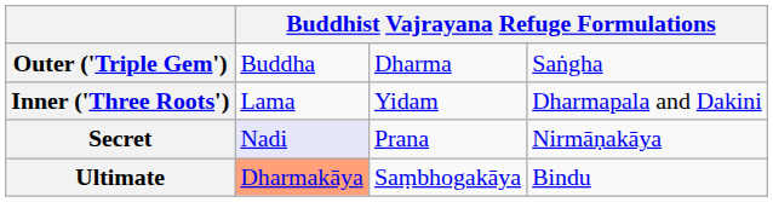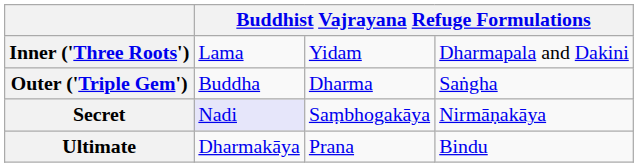 <table class="wikitable">
 <tr>
 <th></th>
 <th colspan="3"><a href='#'>Buddhist</a> <a href='#'>Vajrayana</a> <a href='#'>Refuge Formulations</a></th>
+</tr>
+<tr>
+<th>Inner ('<a href='#'>Three Roots</a>')</th>
+<td><a href='#'>Lama</a></td>
+<td><a href='#'>Yidam</a></td>
+<td><a href='#'>Dharmapala</a> and <a href='#'>Dakini</a></td>
 </tr>
 <tr>
 <th>Outer ('<a href='#'>Triple Gem</a>')</th>
 <td><a href='#'>Buddha</a></td>
 <td><a href='#'>Dharma</a></td>
 <td><a href='#'>Saṅgha</a></td>
 </tr>
 <tr>
-<th>Inner ('<a href='#'>Three Roots</a>')</th>
-<td><a href='#'>Lama</a></td>
-<td><a href='#'>Yidam</a></td>
-<td><a href='#'>Dharmapala</a> and <a href='#'>Dakini</a></td>
-</tr>
-<tr>
 <th>Secret</th>
 <td style="background: lavender;"><a href='#'>Nadi</a></td>
-<td><a href='#'>Prana</a></td>
+<td><a href='#'>Saṃbhogakāya</a></td>
 <td><a href='#'>Nirmāṇakāya</a></td>
 </tr>
 <tr>
 <th>Ultimate</th>
-<td style="background: lightsalmon;"><a href='#'>Dharmakāya</a></td>
-<td><a href='#'>Saṃbhogakāya</a></td>
+<td><a href='#'>Dharmakāya</a></td>
+<td><a href='#'>Prana</a></td>
 <td><a href='#'>Bindu</a></td>
 </tr>
 </table>
